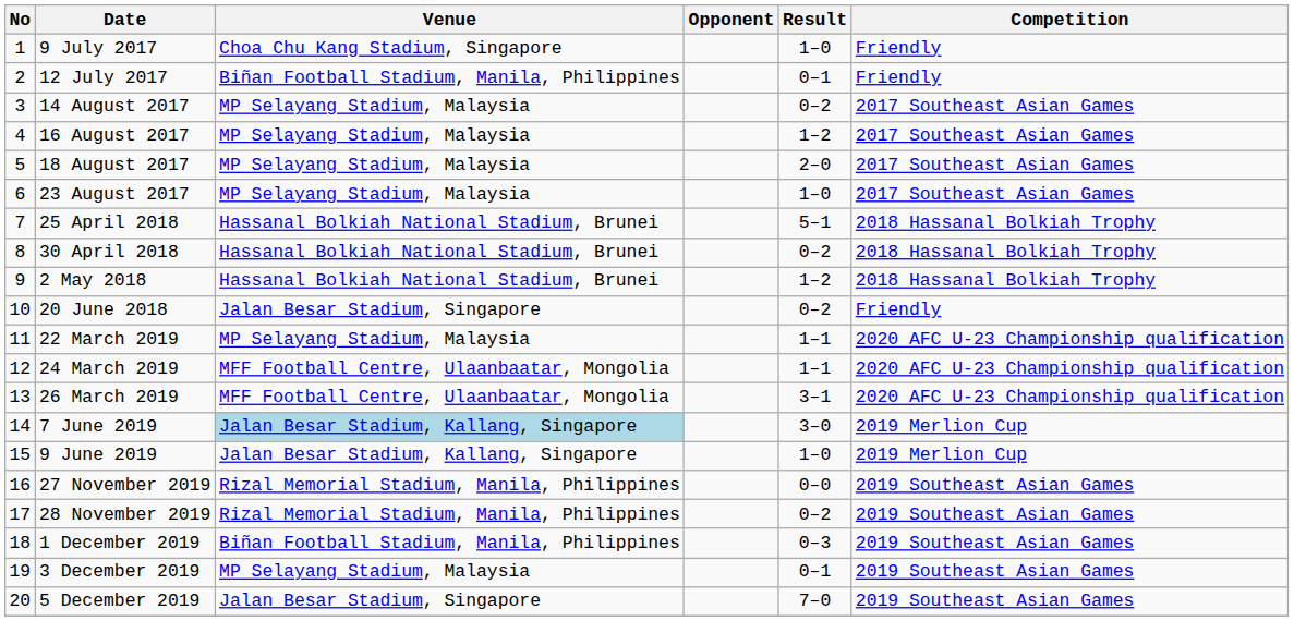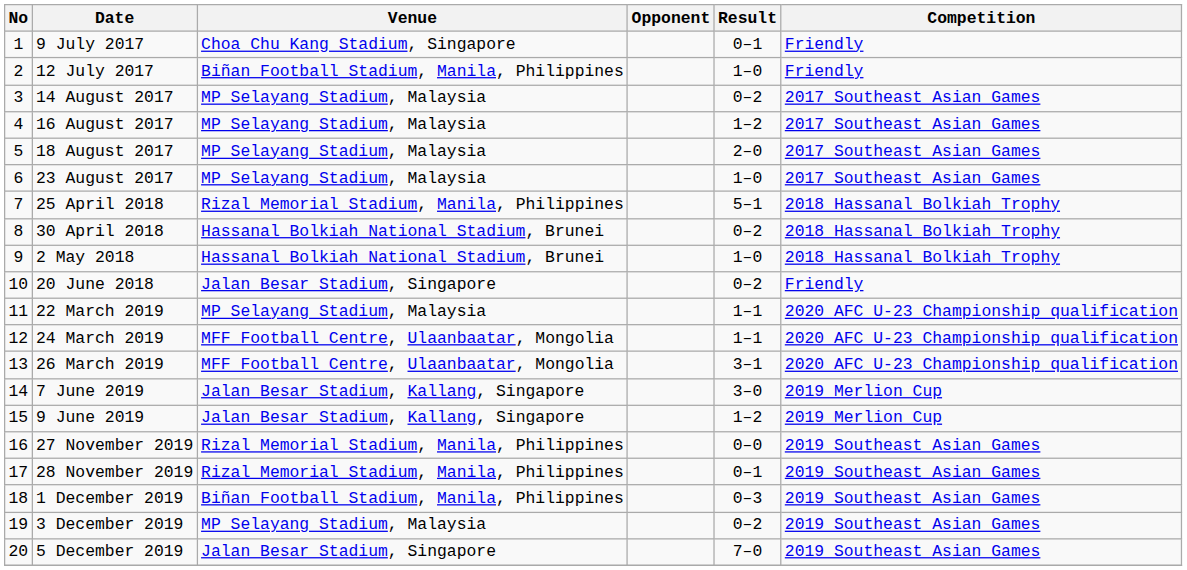 <table class="wikitable">
 <tr>
 <th>No</th>
 <th>Date</th>
 <th>Venue</th>
 <th>Opponent</th>
 <th>Result</th>
 <th>Competition</th>
 </tr>
 <tr>
 <td align=center>1</td>
 <td>9 July 2017</td>
 <td><a href='#'>Choa Chu Kang Stadium</a>, Singapore</td>
 <td></td>
-<td align=center>1–0</td>
+<td align=center>0–1</td>
 <td><a href='#'>Friendly</a></td>
 </tr>
 <tr>
 <td align=center>2</td>
 <td>12 July 2017</td>
 <td><a href='#'>Biñan Football Stadium</a>, <a href='#'>Manila</a>, Philippines</td>
 <td></td>
-<td align=center>0–1</td>
+<td align=center>1–0</td>
 <td><a href='#'>Friendly</a></td>
 </tr>
 <tr>
 <td align=center>3</td>
 <td>14 August 2017</td>
 <td><a href='#'>MP Selayang Stadium</a>, Malaysia</td>
 <td></td>
 <td align=center>0–2</td>
 <td><a href='#'>2017 Southeast Asian Games</a></td>
 </tr>
 <tr>
 <td align=center>4</td>
 <td>16 August 2017</td>
 <td><a href='#'>MP Selayang Stadium</a>, Malaysia</td>
 <td></td>
 <td align=center>1–2</td>
 <td><a href='#'>2017 Southeast Asian Games</a></td>
 </tr>
 <tr>
 <td align=center>5</td>
 <td>18 August 2017</td>
 <td><a href='#'>MP Selayang Stadium</a>, Malaysia</td>
 <td></td>
 <td align=center>2–0</td>
 <td><a href='#'>2017 Southeast Asian Games</a></td>
 </tr>
 <tr>
 <td align=center>6</td>
 <td>23 August 2017</td>
 <td><a href='#'>MP Selayang Stadium</a>, Malaysia</td>
 <td></td>
 <td align=center>1–0</td>
 <td><a href='#'>2017 Southeast Asian Games</a></td>
 </tr>
 <tr>
 <td align=center>7</td>
 <td>25 April 2018</td>
-<td><a href='#'>Hassanal Bolkiah National Stadium</a>, Brunei</td>
+<td><a href='#'>Rizal Memorial Stadium</a>, <a href='#'>Manila</a>, Philippines</td>
 <td></td>
 <td align=center>5–1</td>
 <td><a href='#'>2018 Hassanal Bolkiah Trophy</a></td>
 </tr>
 <tr>
 <td align=center>8</td>
 <td>30 April 2018</td>
 <td><a href='#'>Hassanal Bolkiah National Stadium</a>, Brunei</td>
 <td></td>
 <td align=center>0–2</td>
 <td><a href='#'>2018 Hassanal Bolkiah Trophy</a></td>
 </tr>
 <tr>
 <td align=center>9</td>
 <td>2 May 2018</td>
 <td><a href='#'>Hassanal Bolkiah National Stadium</a>, Brunei</td>
 <td></td>
-<td align=center>1–2</td>
+<td align=center>1–0</td>
 <td><a href='#'>2018 Hassanal Bolkiah Trophy</a></td>
 </tr>
 <tr>
 <td align=center>10</td>
 <td>20 June 2018</td>
 <td><a href='#'>Jalan Besar Stadium</a>, Singapore</td>
 <td></td>
 <td align=center>0–2</td>
 <td><a href='#'>Friendly</a></td>
 </tr>
 <tr>
 <td align=center>11</td>
 <td>22 March 2019</td>
 <td><a href='#'>MP Selayang Stadium</a>, Malaysia</td>
 <td></td>
 <td align=center>1–1</td>
 <td><a href='#'>2020 AFC U-23 Championship qualification</a></td>
 </tr>
 <tr>
 <td align=center>12</td>
 <td>24 March 2019</td>
 <td><a href='#'>MFF Football Centre</a>, <a href='#'>Ulaanbaatar</a>, Mongolia</td>
 <td></td>
 <td align=center>1–1</td>
 <td><a href='#'>2020 AFC U-23 Championship qualification</a></td>
 </tr>
 <tr>
 <td align=center>13</td>
 <td>26 March 2019</td>
 <td><a href='#'>MFF Football Centre</a>, <a href='#'>Ulaanbaatar</a>, Mongolia</td>
 <td></td>
 <td align=center>3–1</td>
 <td><a href='#'>2020 AFC U-23 Championship qualification</a></td>
 </tr>
 <tr>
 <td align=center>14</td>
 <td>7 June 2019</td>
-<td style="background: lightblue;"><a href='#'>Jalan Besar Stadium</a>, <a href='#'>Kallang</a>, Singapore</td>
+<td><a href='#'>Jalan Besar Stadium</a>, <a href='#'>Kallang</a>, Singapore</td>
 <td></td>
 <td align=center>3–0</td>
 <td><a href='#'>2019 Merlion Cup</a></td>
 </tr>
 <tr>
 <td align=center>15</td>
 <td>9 June 2019</td>
 <td><a href='#'>Jalan Besar Stadium</a>, <a href='#'>Kallang</a>, Singapore</td>
 <td></td>
-<td align=center>1–0</td>
+<td align=center>1–2</td>
 <td><a href='#'>2019 Merlion Cup</a></td>
 </tr>
 <tr>
 <td align=center>16</td>
 <td>27 November 2019</td>
 <td><a href='#'>Rizal Memorial Stadium</a>, <a href='#'>Manila</a>, Philippines</td>
 <td></td>
 <td align=center>0–0</td>
 <td><a href='#'>2019 Southeast Asian Games</a></td>
 </tr>
 <tr>
 <td align=center>17</td>
 <td>28 November 2019</td>
 <td><a href='#'>Rizal Memorial Stadium</a>, <a href='#'>Manila</a>, Philippines</td>
 <td></td>
-<td align=center>0–2</td>
+<td align=center>0–1</td>
 <td><a href='#'>2019 Southeast Asian Games</a></td>
 </tr>
 <tr>
 <td align=center>18</td>
 <td>1 December 2019</td>
 <td><a href='#'>Biñan Football Stadium</a>, <a href='#'>Manila</a>, Philippines</td>
 <td></td>
 <td align=center>0–3</td>
 <td><a href='#'>2019 Southeast Asian Games</a></td>
 </tr>
 <tr>
 <td align=center>19</td>
 <td>3 December 2019</td>
 <td><a href='#'>MP Selayang Stadium</a>, Malaysia</td>
 <td></td>
-<td align=center>0–1</td>
+<td align=center>0–2</td>
 <td><a href='#'>2019 Southeast Asian Games</a></td>
 </tr>
 <tr>
 <td align=center>20</td>
 <td>5 December 2019</td>
 <td><a href='#'>Jalan Besar Stadium</a>, Singapore</td>
 <td></td>
 <td align=center>7–0</td>
 <td><a href='#'>2019 Southeast Asian Games</a></td>
 </tr>
 <tr>
 </tr>
 </table>
